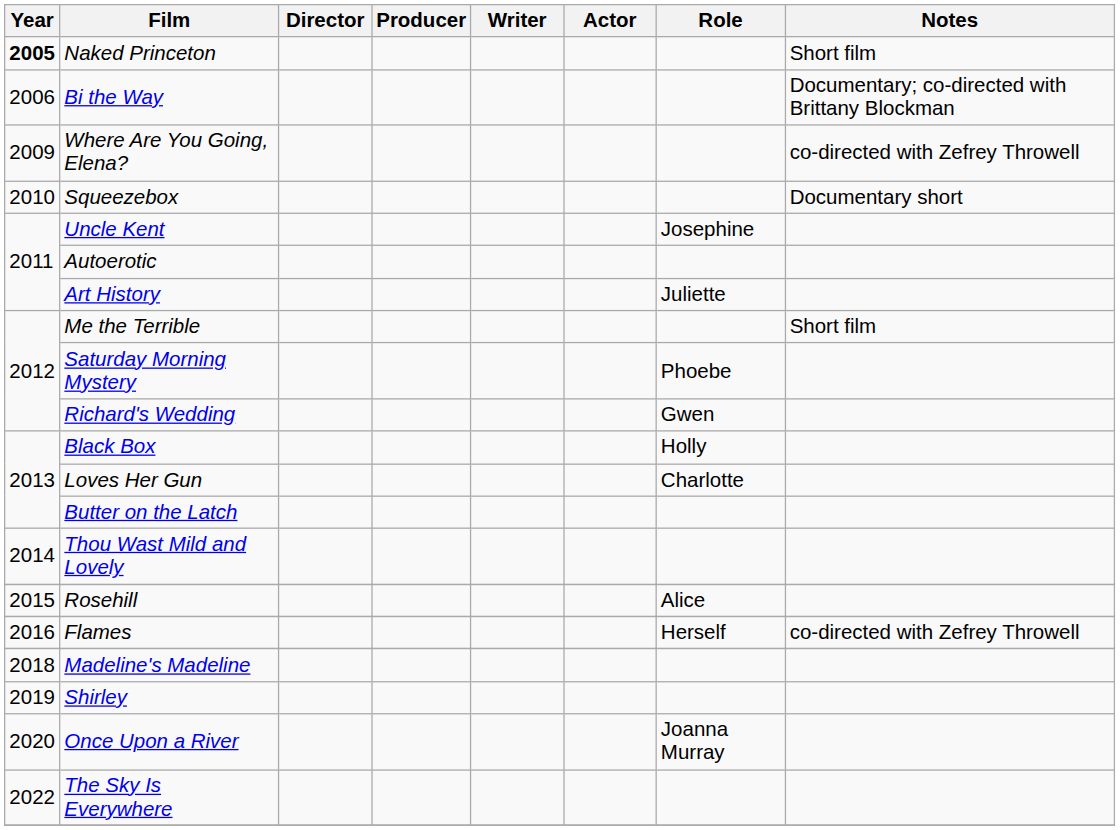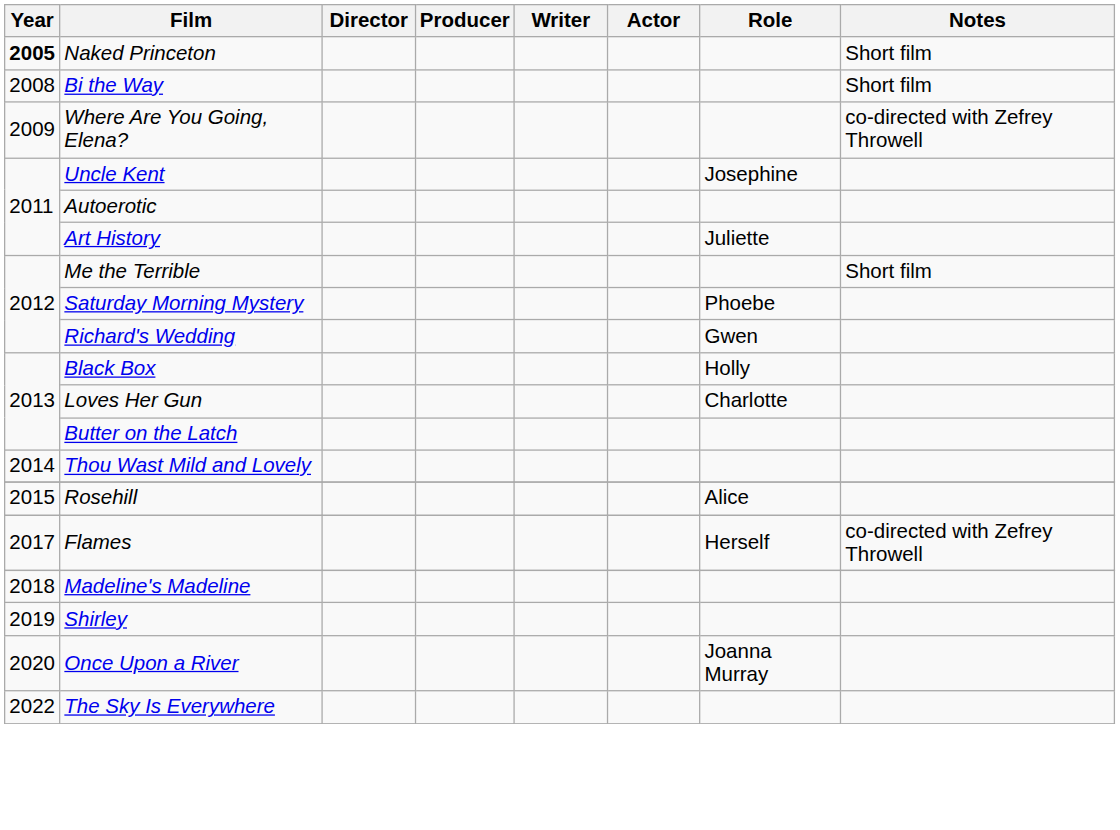 <table class="wikitable sortable">
 <tr>
 <th style="width:26px;">Year</th>
 <th>Film</th>
 <th width=65>Director</th>
 <th width=65>Producer</th>
 <th width=65>Writer</th>
 <th width=65>Actor</th>
 <th>Role</th>
 <th>Notes</th>
 </tr>
 <tr>
 <td><strong>2005</strong></td>
 <td><em>Naked Princeton</em></td>
 <td></td>
 <td></td>
 <td></td>
 <td></td>
 <td></td>
 <td>Short film</td>
 </tr>
 <tr>
-<td>2006</td>
+<td>2008</td>
 <td><em><a href='#'>Bi the Way</a></em></td>
 <td></td>
 <td></td>
 <td></td>
 <td></td>
 <td></td>
-<td>Documentary; co-directed with Brittany Blockman</td>
+<td>Short film</td>
 </tr>
 <tr>
 <td>2009</td>
 <td><em>Where Are You Going, Elena?</em></td>
 <td></td>
 <td></td>
 <td></td>
 <td></td>
 <td></td>
 <td>co-directed with Zefrey Throwell</td>
-</tr>
-<tr>
-<td>2010</td>
-<td><em>Squeezebox</em></td>
-<td></td>
-<td></td>
-<td></td>
-<td></td>
-<td></td>
-<td>Documentary short</td>
 </tr>
 <tr>
 <td rowspan=3>2011</td>
 <td><em><a href='#'>Uncle Kent</a></em></td>
 <td></td>
 <td></td>
 <td></td>
 <td></td>
 <td>Josephine</td>
 <td></td>
 </tr>
 <tr>
 <td><em>Autoerotic</em></td>
 <td></td>
 <td></td>
 <td></td>
 <td></td>
 <td></td>
 <td></td>
 </tr>
 <tr>
 <td><em><a href='#'>Art History</a></em></td>
 <td></td>
 <td></td>
 <td></td>
 <td></td>
 <td>Juliette</td>
 <td></td>
 </tr>
 <tr>
 <td rowspan=3>2012</td>
 <td><em>Me the Terrible</em></td>
 <td></td>
 <td></td>
 <td></td>
 <td></td>
 <td></td>
 <td>Short film</td>
 </tr>
 <tr>
 <td><em><a href='#'>Saturday Morning Mystery</a></em></td>
 <td></td>
 <td></td>
 <td></td>
 <td></td>
 <td>Phoebe</td>
 <td></td>
 </tr>
 <tr>
 <td><em><a href='#'>Richard's Wedding</a></em></td>
 <td></td>
 <td></td>
 <td></td>
 <td></td>
 <td>Gwen</td>
 <td></td>
 </tr>
 <tr>
 <td rowspan=3>2013</td>
 <td><em><a href='#'>Black Box</a></em></td>
 <td></td>
 <td></td>
 <td></td>
 <td></td>
 <td>Holly</td>
 <td></td>
 </tr>
 <tr>
 <td><em>Loves Her Gun</em></td>
 <td></td>
 <td></td>
 <td></td>
 <td></td>
 <td>Charlotte</td>
 <td></td>
 </tr>
 <tr>
 <td><em><a href='#'>Butter on the Latch</a></em></td>
 <td></td>
 <td></td>
 <td></td>
 <td></td>
 <td></td>
 <td></td>
 </tr>
 <tr>
 <td>2014</td>
 <td><em><a href='#'>Thou Wast Mild and Lovely</a></em></td>
 <td></td>
 <td></td>
 <td></td>
 <td></td>
 <td></td>
 <td></td>
 </tr>
 <tr>
 </tr>
 <tr>
 <td>2015</td>
 <td><em>Rosehill</em></td>
 <td></td>
 <td></td>
 <td></td>
 <td></td>
 <td>Alice</td>
 <td></td>
 </tr>
 <tr>
 </tr>
 <tr>
-<td>2016</td>
+<td>2017</td>
 <td><em>Flames</em></td>
 <td></td>
 <td></td>
 <td></td>
 <td></td>
 <td>Herself</td>
 <td>co-directed with Zefrey Throwell</td>
 </tr>
 <tr>
 </tr>
 <tr>
 <td>2018</td>
 <td><em><a href='#'>Madeline's Madeline</a></em></td>
 <td></td>
 <td></td>
 <td></td>
 <td></td>
 <td></td>
 <td></td>
 </tr>
 <tr>
 <td>2019</td>
 <td><em><a href='#'>Shirley</a></em></td>
 <td></td>
 <td></td>
 <td></td>
 <td></td>
 <td></td>
 <td></td>
 </tr>
 <tr>
 <td>2020</td>
 <td><em><a href='#'>Once Upon a River</a></em></td>
 <td></td>
 <td></td>
 <td></td>
 <td></td>
 <td>Joanna Murray</td>
 <td></td>
 </tr>
 <tr>
 <td>2022</td>
 <td><em><a href='#'>The Sky Is Everywhere</a></em></td>
 <td></td>
 <td></td>
 <td></td>
 <td></td>
 <td></td>
 <td></td>
 </tr>
 <tr>
 </tr>
 </table>
